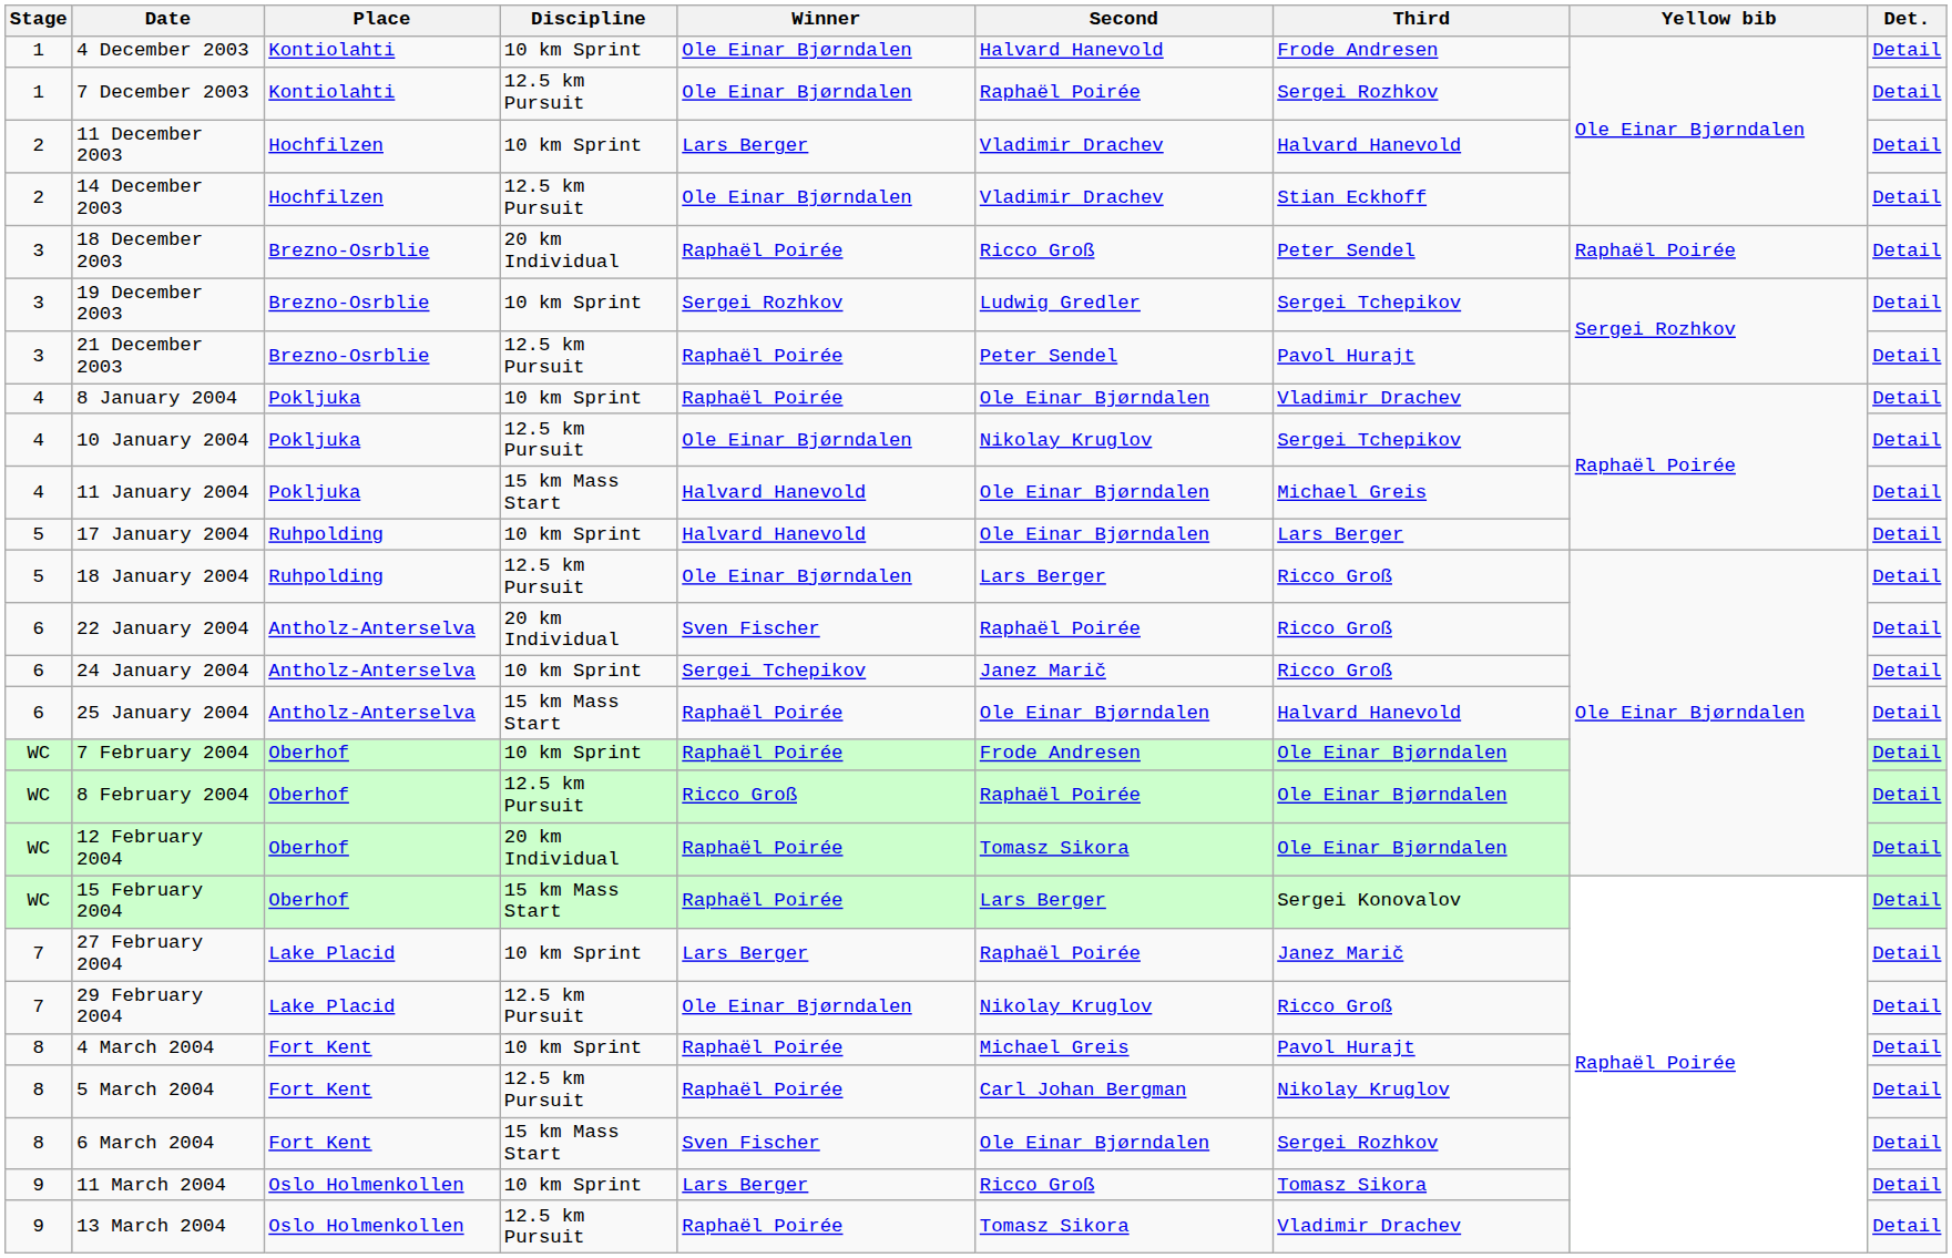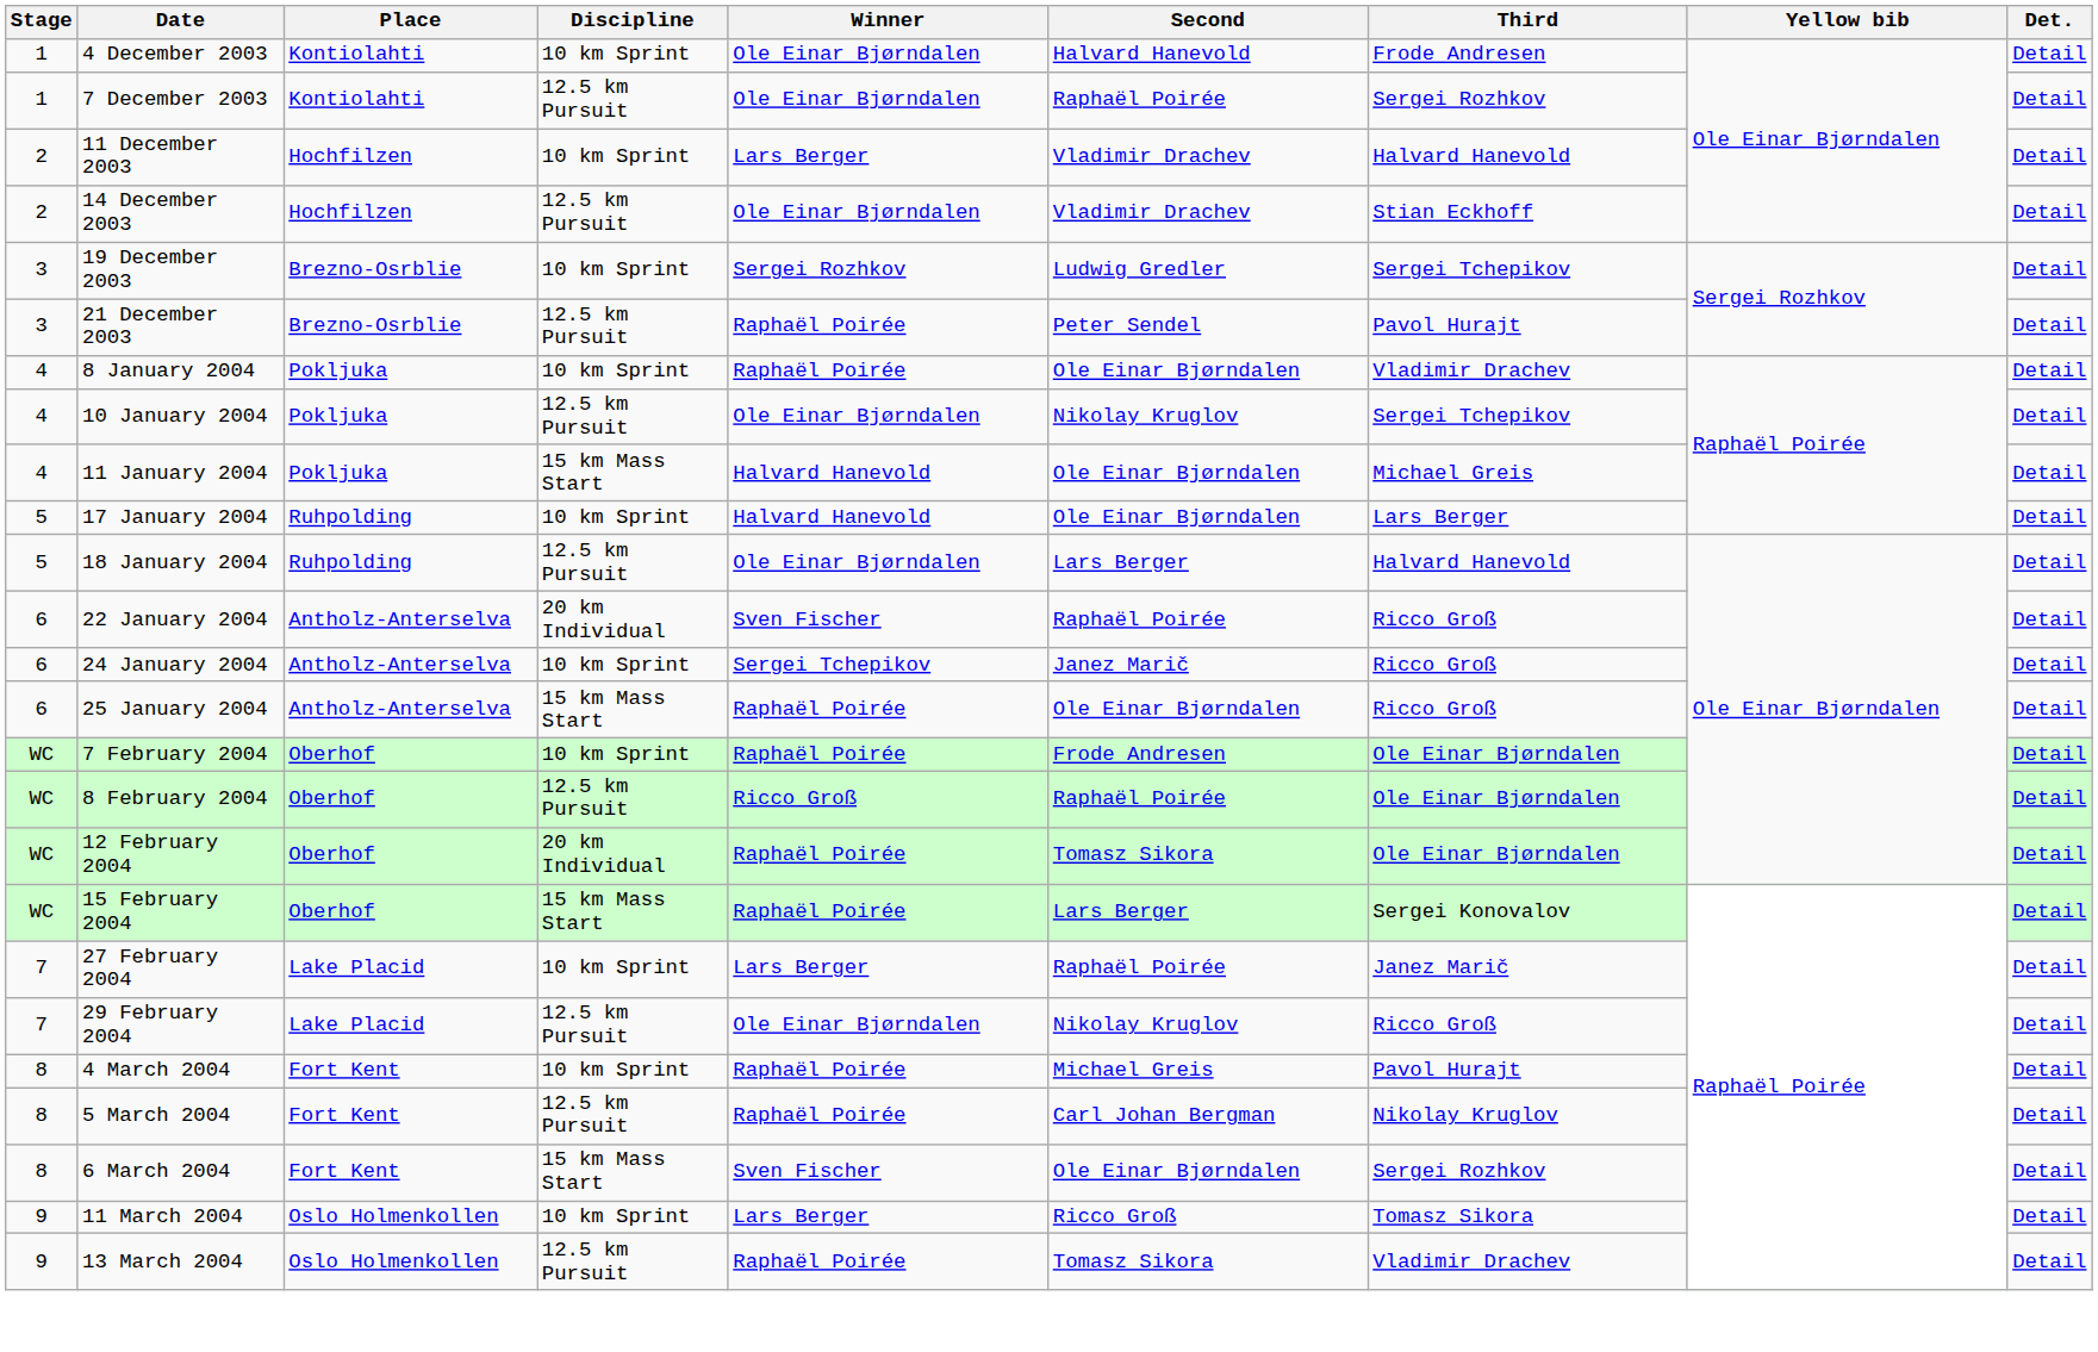 <table class="wikitable" style="font-size:95%;">
 <tr>
 <th width="10">Stage</th>
 <th width="120">Date</th>
 <th width="148">Place</th>
 <th width="110">Discipline</th>
 <th width="190">Winner</th>
 <th width="190">Second</th>
 <th width="190">Third</th>
 <th width="190">Yellow bib <br> </th>
 <th width="8">Det.</th>
 </tr>
 <tr>
 <td align=center>1</td>
 <td>4 December 2003</td>
 <td> <a href='#'>Kontiolahti</a></td>
 <td>10 km Sprint</td>
 <td> <a href='#'>Ole Einar Bjørndalen</a></td>
 <td> <a href='#'>Halvard Hanevold</a></td>
 <td> <a href='#'>Frode Andresen</a></td>
 <td rowspan="4"> <a href='#'>Ole Einar Bjørndalen</a></td>
 <td><a href='#'>Detail</a></td>
 </tr>
 <tr>
 <td align=center>1</td>
 <td>7 December 2003</td>
 <td> <a href='#'>Kontiolahti</a></td>
 <td>12.5 km Pursuit</td>
 <td> <a href='#'>Ole Einar Bjørndalen</a></td>
 <td> <a href='#'>Raphaël Poirée</a></td>
 <td> <a href='#'>Sergei Rozhkov</a></td>
 <td><a href='#'>Detail</a></td>
 </tr>
 <tr>
 <td align=center>2</td>
 <td>11 December 2003</td>
 <td> <a href='#'>Hochfilzen</a></td>
 <td>10 km Sprint</td>
 <td> <a href='#'>Lars Berger</a></td>
 <td> <a href='#'>Vladimir Drachev</a></td>
 <td> <a href='#'>Halvard Hanevold</a></td>
 <td><a href='#'>Detail</a></td>
 </tr>
 <tr>
 <td align=center>2</td>
 <td>14 December 2003</td>
 <td> <a href='#'>Hochfilzen</a></td>
 <td>12.5 km Pursuit</td>
 <td> <a href='#'>Ole Einar Bjørndalen</a></td>
 <td> <a href='#'>Vladimir Drachev</a></td>
 <td> <a href='#'>Stian Eckhoff</a></td>
-<td><a href='#'>Detail</a></td>
-</tr>
-<tr>
-<td align=center>3</td>
-<td>18 December 2003</td>
-<td> <a href='#'>Brezno-Osrblie</a></td>
-<td>20 km Individual</td>
-<td> <a href='#'>Raphaël Poirée</a></td>
-<td> <a href='#'>Ricco Groß</a></td>
-<td> <a href='#'>Peter Sendel</a></td>
-<td> <a href='#'>Raphaël Poirée</a></td>
 <td><a href='#'>Detail</a></td>
 </tr>
 <tr>
 <td align=center>3</td>
 <td>19 December 2003</td>
 <td> <a href='#'>Brezno-Osrblie</a></td>
 <td>10 km Sprint</td>
 <td> <a href='#'>Sergei Rozhkov</a></td>
 <td> <a href='#'>Ludwig Gredler</a></td>
 <td> <a href='#'>Sergei Tchepikov</a></td>
 <td rowspan="2"> <a href='#'>Sergei Rozhkov</a></td>
 <td><a href='#'>Detail</a></td>
 </tr>
 <tr>
 <td align=center>3</td>
 <td>21 December 2003</td>
 <td> <a href='#'>Brezno-Osrblie</a></td>
 <td>12.5 km Pursuit</td>
 <td> <a href='#'>Raphaël Poirée</a></td>
 <td> <a href='#'>Peter Sendel</a></td>
 <td> <a href='#'>Pavol Hurajt</a></td>
 <td><a href='#'>Detail</a></td>
 </tr>
 <tr>
 <td align=center>4</td>
 <td>8 January 2004</td>
 <td> <a href='#'>Pokljuka</a></td>
 <td>10 km Sprint</td>
 <td> <a href='#'>Raphaël Poirée</a></td>
 <td> <a href='#'>Ole Einar Bjørndalen</a></td>
 <td> <a href='#'>Vladimir Drachev</a></td>
 <td rowspan="4"> <a href='#'>Raphaël Poirée</a></td>
 <td><a href='#'>Detail</a></td>
 </tr>
 <tr>
 <td align=center>4</td>
 <td>10 January 2004</td>
 <td> <a href='#'>Pokljuka</a></td>
 <td>12.5 km Pursuit</td>
 <td> <a href='#'>Ole Einar Bjørndalen</a></td>
 <td> <a href='#'>Nikolay Kruglov</a></td>
 <td> <a href='#'>Sergei Tchepikov</a></td>
 <td><a href='#'>Detail</a></td>
 </tr>
 <tr>
 <td align=center>4</td>
 <td>11 January 2004</td>
 <td> <a href='#'>Pokljuka</a></td>
 <td>15 km Mass Start</td>
 <td> <a href='#'>Halvard Hanevold</a></td>
 <td> <a href='#'>Ole Einar Bjørndalen</a></td>
 <td> <a href='#'>Michael Greis</a></td>
 <td><a href='#'>Detail</a></td>
 </tr>
 <tr>
 <td align=center>5</td>
 <td>17 January 2004</td>
 <td> <a href='#'>Ruhpolding</a></td>
 <td>10 km Sprint</td>
 <td> <a href='#'>Halvard Hanevold</a></td>
 <td> <a href='#'>Ole Einar Bjørndalen</a></td>
 <td> <a href='#'>Lars Berger</a></td>
 <td><a href='#'>Detail</a></td>
 </tr>
 <tr>
 <td align=center>5</td>
 <td>18 January 2004</td>
 <td> <a href='#'>Ruhpolding</a></td>
 <td>12.5 km Pursuit</td>
 <td> <a href='#'>Ole Einar Bjørndalen</a></td>
 <td> <a href='#'>Lars Berger</a></td>
-<td> <a href='#'>Ricco Groß</a></td>
+<td> <a href='#'>Halvard Hanevold</a></td>
 <td rowspan="7"> <a href='#'>Ole Einar Bjørndalen</a></td>
 <td><a href='#'>Detail</a></td>
 </tr>
 <tr>
 <td align=center>6</td>
 <td>22 January 2004</td>
 <td> <a href='#'>Antholz-Anterselva</a></td>
 <td>20 km Individual</td>
 <td> <a href='#'>Sven Fischer</a></td>
 <td> <a href='#'>Raphaël Poirée</a></td>
 <td> <a href='#'>Ricco Groß</a></td>
 <td><a href='#'>Detail</a></td>
 </tr>
 <tr>
 <td align=center>6</td>
 <td>24 January 2004</td>
 <td> <a href='#'>Antholz-Anterselva</a></td>
 <td>10 km Sprint</td>
 <td> <a href='#'>Sergei Tchepikov</a></td>
 <td> <a href='#'>Janez Marič</a></td>
 <td> <a href='#'>Ricco Groß</a></td>
 <td><a href='#'>Detail</a></td>
 </tr>
 <tr>
 <td align=center>6</td>
 <td>25 January 2004</td>
 <td> <a href='#'>Antholz-Anterselva</a></td>
 <td>15 km Mass Start</td>
 <td> <a href='#'>Raphaël Poirée</a></td>
 <td> <a href='#'>Ole Einar Bjørndalen</a></td>
-<td> <a href='#'>Halvard Hanevold</a></td>
+<td> <a href='#'>Ricco Groß</a></td>
 <td><a href='#'>Detail</a></td>
 </tr>
 <tr style="background:#CCFFCC">
 <td align=center>WC</td>
 <td>7 February 2004</td>
 <td> <a href='#'>Oberhof</a></td>
 <td>10 km Sprint</td>
 <td> <a href='#'>Raphaël Poirée</a></td>
 <td> <a href='#'>Frode Andresen</a></td>
 <td> <a href='#'>Ole Einar Bjørndalen</a></td>
 <td><a href='#'>Detail</a></td>
 </tr>
 <tr style="background:#CCFFCC">
 <td align=center>WC</td>
 <td>8 February 2004</td>
 <td> <a href='#'>Oberhof</a></td>
 <td>12.5 km Pursuit</td>
 <td> <a href='#'>Ricco Groß</a></td>
 <td> <a href='#'>Raphaël Poirée</a></td>
 <td> <a href='#'>Ole Einar Bjørndalen</a></td>
 <td><a href='#'>Detail</a></td>
 </tr>
 <tr style="background:#CCFFCC">
 <td align=center>WC</td>
 <td>12 February 2004</td>
 <td> <a href='#'>Oberhof</a></td>
 <td>20 km Individual</td>
 <td> <a href='#'>Raphaël Poirée</a></td>
 <td> <a href='#'>Tomasz Sikora</a></td>
 <td> <a href='#'>Ole Einar Bjørndalen</a></td>
 <td><a href='#'>Detail</a></td>
 </tr>
 <tr style="background:#CCFFCC">
 <td align=center>WC</td>
 <td>15 February 2004</td>
 <td> <a href='#'>Oberhof</a></td>
 <td>15 km Mass Start</td>
 <td> <a href='#'>Raphaël Poirée</a></td>
 <td> <a href='#'>Lars Berger</a></td>
 <td> Sergei Konovalov</td>
 <td rowspan="8" style="background:white"> <a href='#'>Raphaël Poirée</a></td>
 <td><a href='#'>Detail</a></td>
 </tr>
 <tr>
 <td align=center>7</td>
 <td>27 February 2004</td>
 <td> <a href='#'>Lake Placid</a></td>
 <td>10 km Sprint</td>
 <td> <a href='#'>Lars Berger</a></td>
 <td> <a href='#'>Raphaël Poirée</a></td>
 <td> <a href='#'>Janez Marič</a></td>
 <td><a href='#'>Detail</a></td>
 </tr>
 <tr>
 <td align=center>7</td>
 <td>29 February 2004</td>
 <td> <a href='#'>Lake Placid</a></td>
 <td>12.5 km Pursuit</td>
 <td> <a href='#'>Ole Einar Bjørndalen</a></td>
 <td> <a href='#'>Nikolay Kruglov</a></td>
 <td> <a href='#'>Ricco Groß</a></td>
 <td><a href='#'>Detail</a></td>
 </tr>
 <tr>
 <td align=center>8</td>
 <td>4 March 2004</td>
 <td> <a href='#'>Fort Kent</a></td>
 <td>10 km Sprint</td>
 <td> <a href='#'>Raphaël Poirée</a></td>
 <td> <a href='#'>Michael Greis</a></td>
 <td> <a href='#'>Pavol Hurajt</a></td>
 <td><a href='#'>Detail</a></td>
 </tr>
 <tr>
 <td align=center>8</td>
 <td>5 March 2004</td>
 <td> <a href='#'>Fort Kent</a></td>
 <td>12.5 km Pursuit</td>
 <td> <a href='#'>Raphaël Poirée</a></td>
 <td> <a href='#'>Carl Johan Bergman</a></td>
 <td> <a href='#'>Nikolay Kruglov</a></td>
 <td><a href='#'>Detail</a></td>
 </tr>
 <tr>
 <td align=center>8</td>
 <td>6 March 2004</td>
 <td> <a href='#'>Fort Kent</a></td>
 <td>15 km Mass Start</td>
 <td> <a href='#'>Sven Fischer</a></td>
 <td> <a href='#'>Ole Einar Bjørndalen</a></td>
 <td> <a href='#'>Sergei Rozhkov</a></td>
 <td><a href='#'>Detail</a></td>
 </tr>
 <tr>
 <td align=center>9</td>
 <td>11 March 2004</td>
 <td> <a href='#'>Oslo Holmenkollen</a></td>
 <td>10 km Sprint</td>
 <td> <a href='#'>Lars Berger</a></td>
 <td> <a href='#'>Ricco Groß</a></td>
 <td> <a href='#'>Tomasz Sikora</a></td>
 <td><a href='#'>Detail</a></td>
 </tr>
 <tr>
 <td align=center>9</td>
 <td>13 March 2004</td>
 <td> <a href='#'>Oslo Holmenkollen</a></td>
 <td>12.5 km Pursuit</td>
 <td> <a href='#'>Raphaël Poirée</a></td>
 <td> <a href='#'>Tomasz Sikora</a></td>
 <td> <a href='#'>Vladimir Drachev</a></td>
 <td><a href='#'>Detail</a></td>
 </tr>
 </table>
